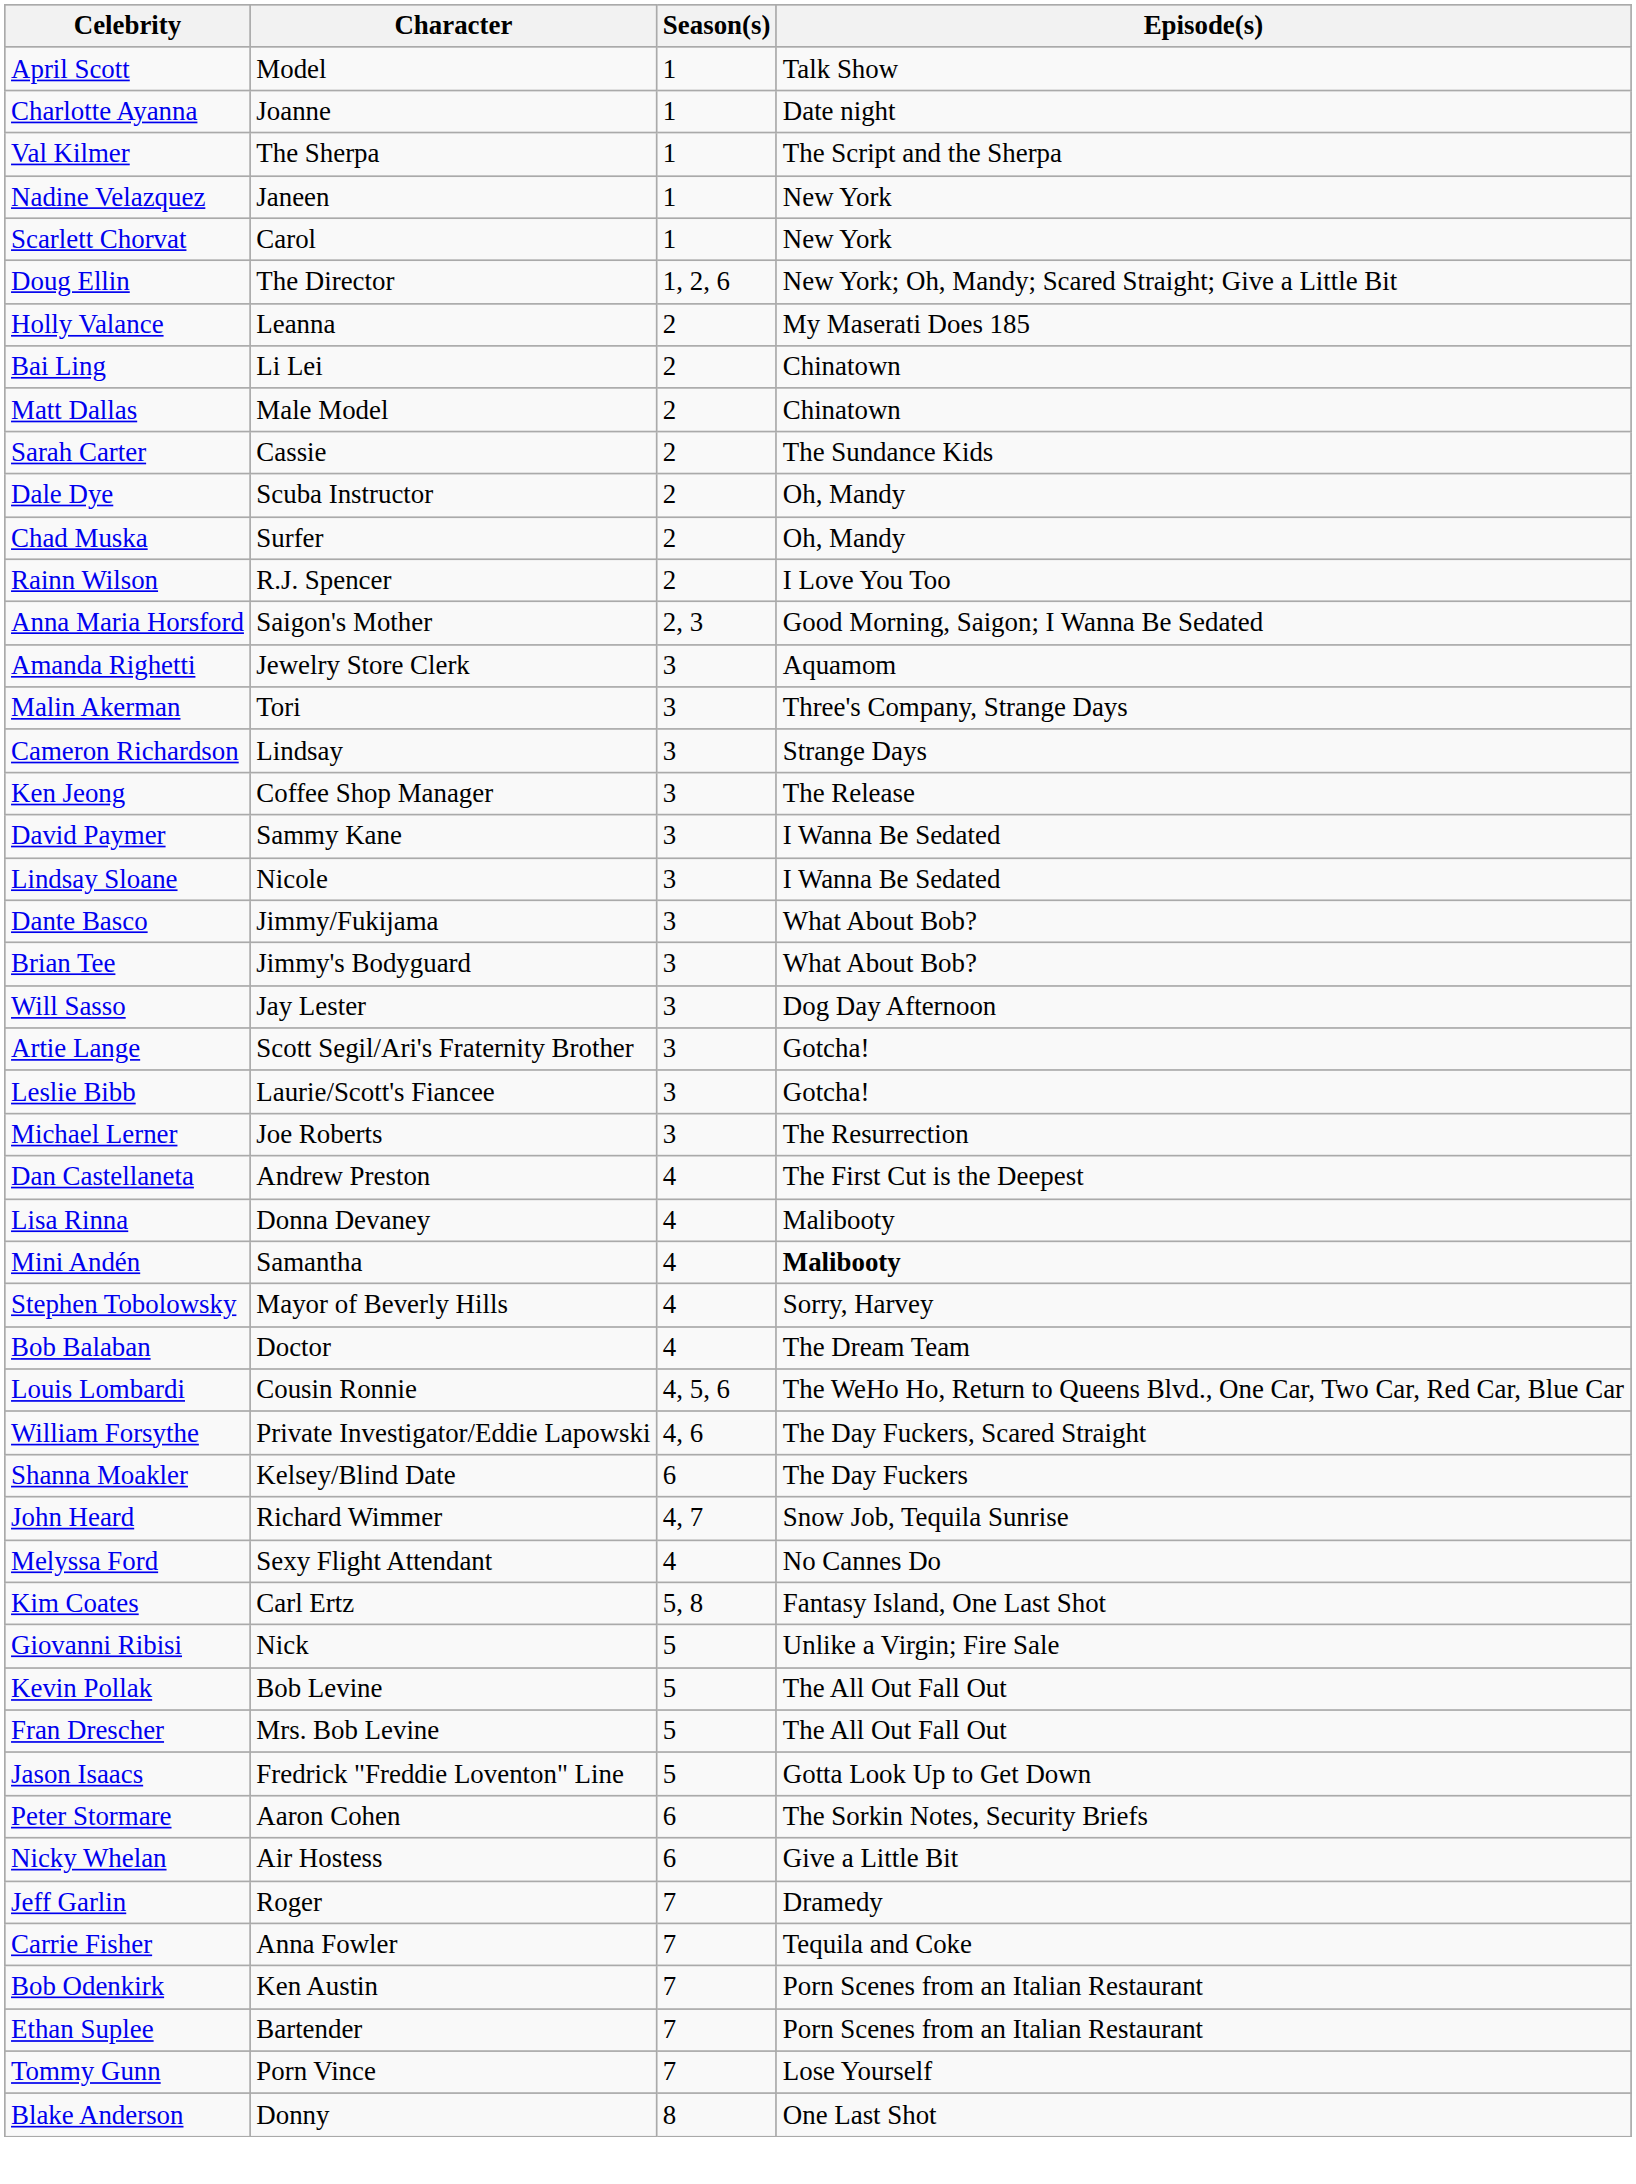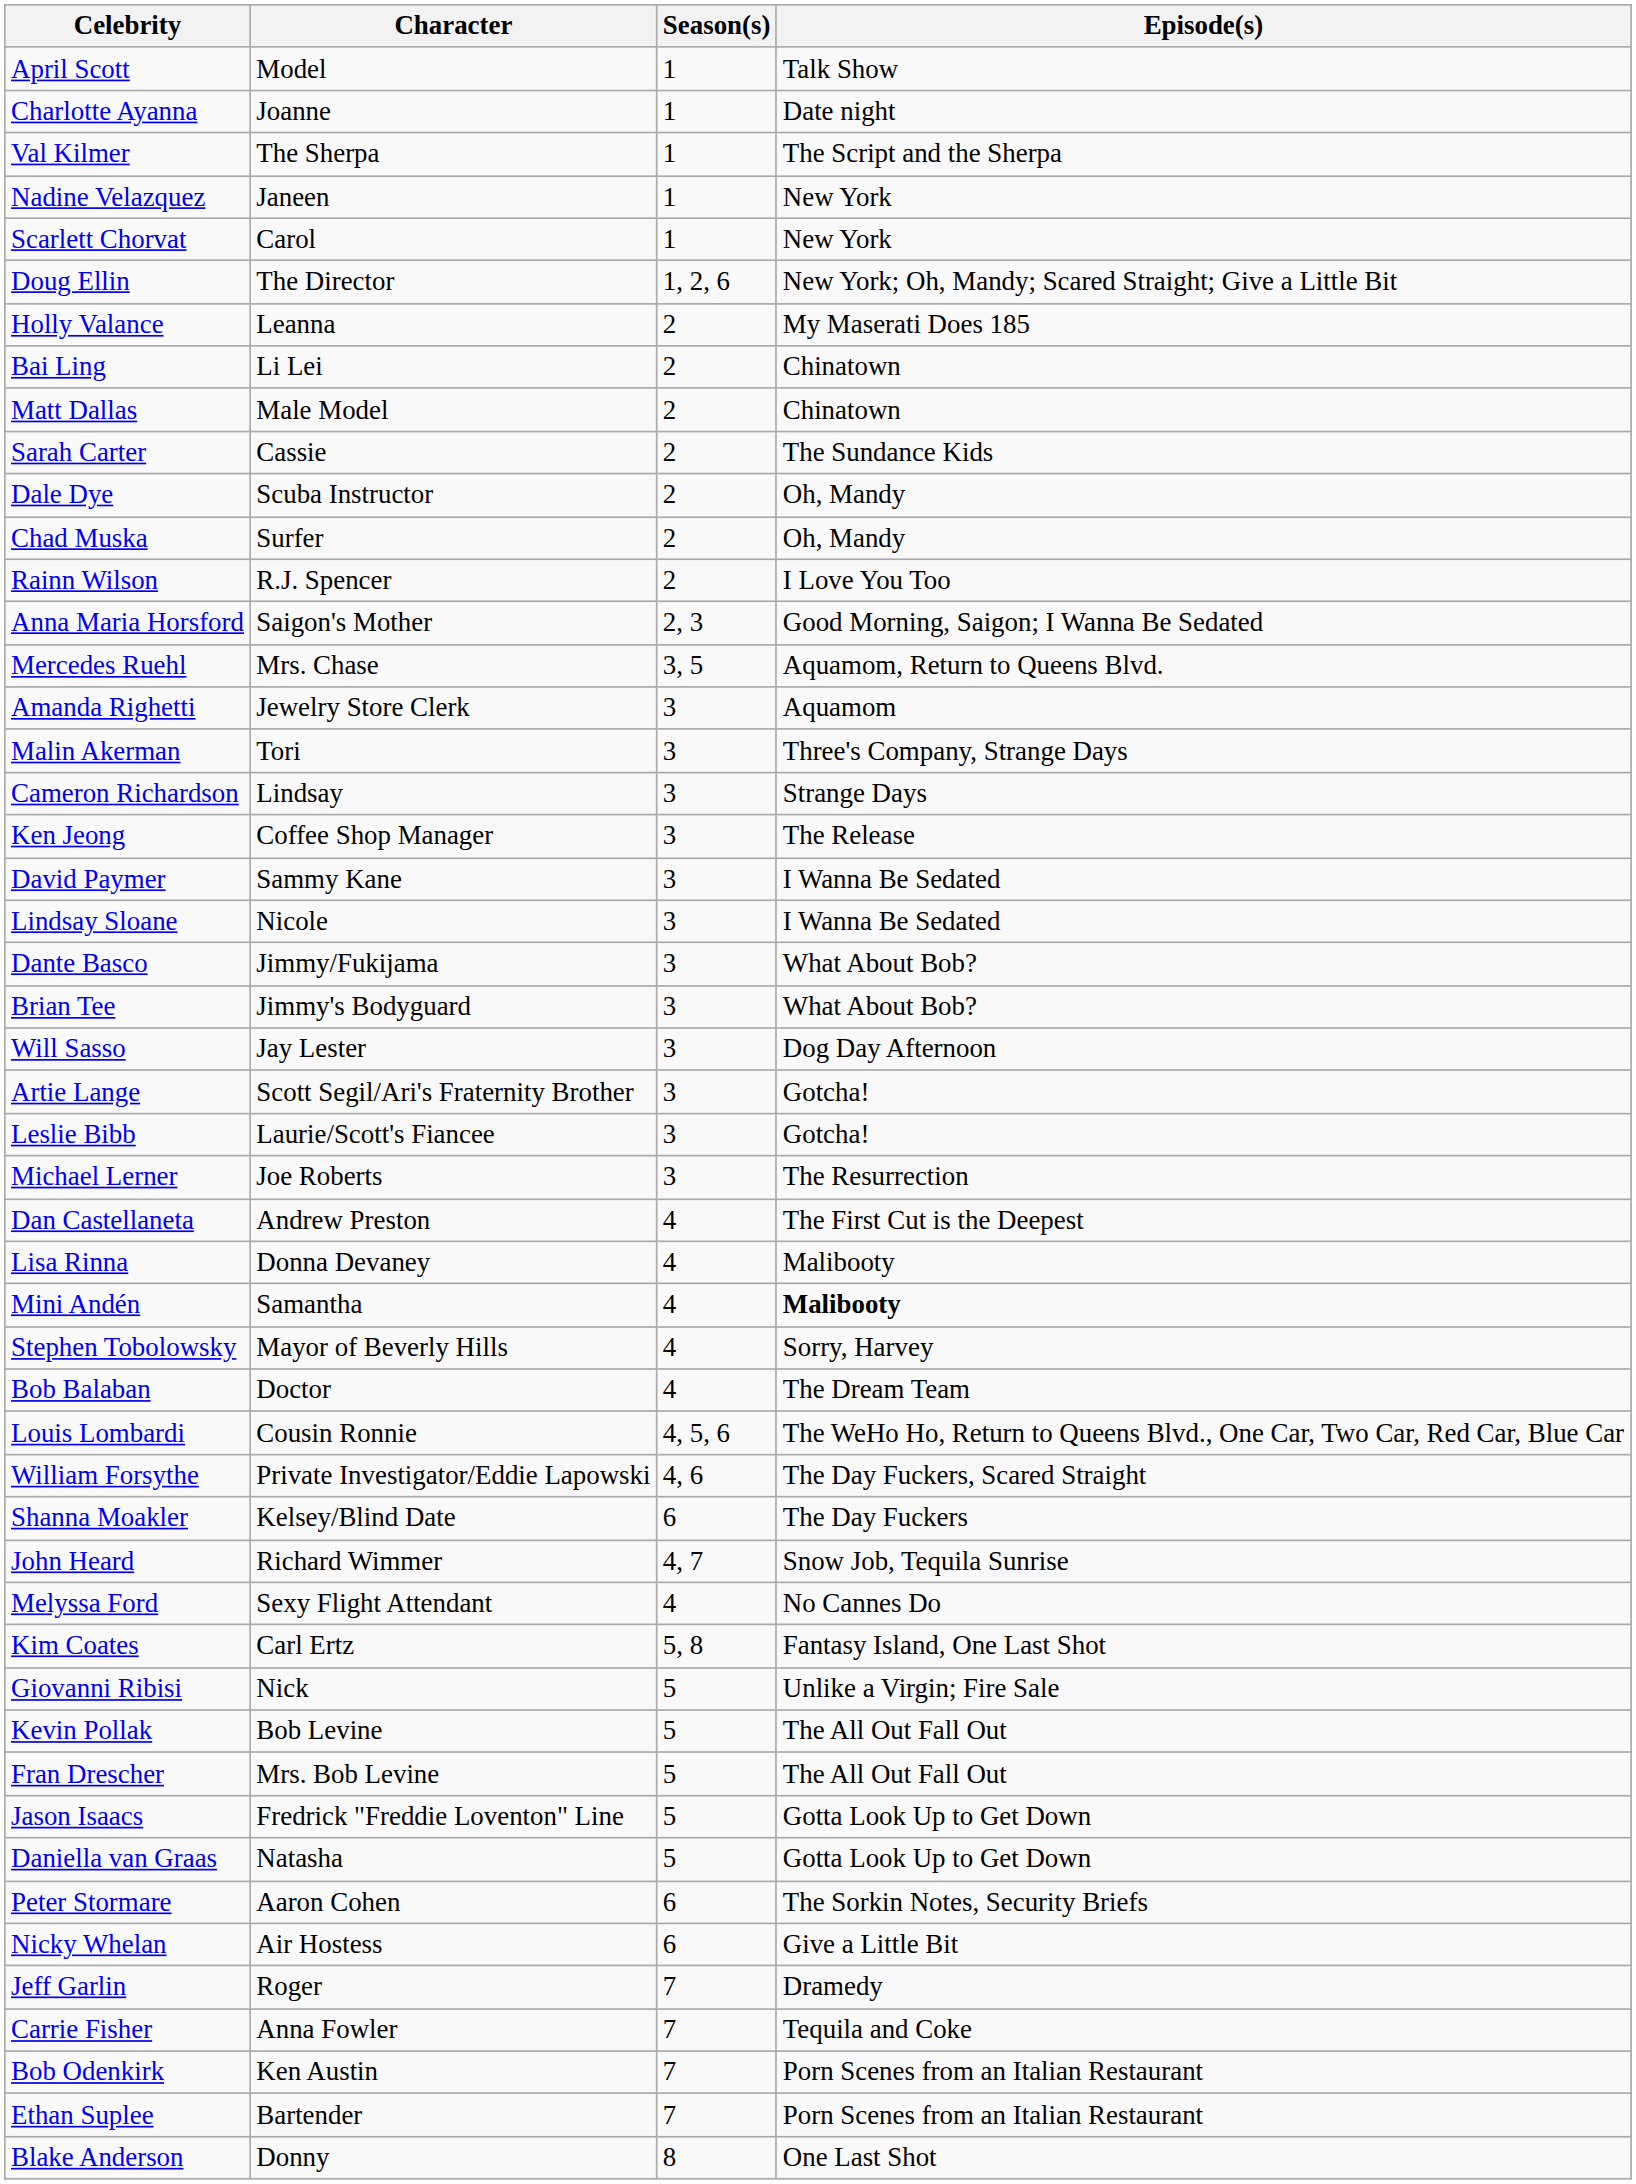 <table class="wikitable sortable">
 <tr>
 <th>Celebrity</th>
 <th>Character</th>
 <th>Season(s)</th>
 <th>Episode(s)</th>
 </tr>
 <tr>
 <td><a href='#'>April Scott</a></td>
 <td>Model</td>
 <td>1</td>
 <td>Talk Show</td>
 </tr>
 <tr>
 <td><a href='#'>Charlotte Ayanna</a></td>
 <td>Joanne</td>
 <td>1</td>
 <td>Date night</td>
 </tr>
 <tr>
 <td><a href='#'>Val Kilmer</a></td>
 <td>The Sherpa</td>
 <td>1</td>
 <td>The Script and the Sherpa</td>
 </tr>
 <tr>
 <td><a href='#'>Nadine Velazquez</a></td>
 <td>Janeen</td>
 <td>1</td>
 <td>New York</td>
 </tr>
 <tr>
 <td><a href='#'>Scarlett Chorvat</a></td>
 <td>Carol</td>
 <td>1</td>
 <td>New York</td>
 </tr>
 <tr>
 <td><a href='#'>Doug Ellin</a></td>
 <td>The Director</td>
 <td>1, 2, 6</td>
 <td>New York; Oh, Mandy; Scared Straight; Give a Little Bit</td>
 </tr>
 <tr>
 <td><a href='#'>Holly Valance</a></td>
 <td>Leanna</td>
 <td>2</td>
 <td>My Maserati Does 185</td>
 </tr>
 <tr>
 <td><a href='#'>Bai Ling</a></td>
 <td>Li Lei</td>
 <td>2</td>
 <td>Chinatown</td>
 </tr>
 <tr>
 <td><a href='#'>Matt Dallas</a></td>
 <td>Male Model</td>
 <td>2</td>
 <td>Chinatown</td>
 </tr>
 <tr>
 <td><a href='#'>Sarah Carter</a></td>
 <td>Cassie</td>
 <td>2</td>
 <td>The Sundance Kids</td>
 </tr>
 <tr>
 <td><a href='#'>Dale Dye</a></td>
 <td>Scuba Instructor</td>
 <td>2</td>
 <td>Oh, Mandy</td>
 </tr>
 <tr>
 <td><a href='#'>Chad Muska</a></td>
 <td>Surfer</td>
 <td>2</td>
 <td>Oh, Mandy</td>
 </tr>
 <tr>
 <td><a href='#'>Rainn Wilson</a></td>
 <td>R.J. Spencer</td>
 <td>2</td>
 <td>I Love You Too</td>
 </tr>
 <tr>
 <td><a href='#'>Anna Maria Horsford</a></td>
 <td>Saigon's Mother</td>
 <td>2, 3</td>
 <td>Good Morning, Saigon; I Wanna Be Sedated</td>
+</tr>
+<tr>
+<td><a href='#'>Mercedes Ruehl</a></td>
+<td>Mrs. Chase</td>
+<td>3, 5</td>
+<td>Aquamom, Return to Queens Blvd.</td>
 </tr>
 <tr>
 <td><a href='#'>Amanda Righetti</a></td>
 <td>Jewelry Store Clerk</td>
 <td>3</td>
 <td>Aquamom</td>
 </tr>
 <tr>
 <td><a href='#'>Malin Akerman</a></td>
 <td>Tori</td>
 <td>3</td>
 <td>Three's Company, Strange Days</td>
 </tr>
 <tr>
 <td><a href='#'>Cameron Richardson</a></td>
 <td>Lindsay</td>
 <td>3</td>
 <td>Strange Days</td>
 </tr>
 <tr>
 <td><a href='#'>Ken Jeong</a></td>
 <td>Coffee Shop Manager</td>
 <td>3</td>
 <td>The Release</td>
 </tr>
 <tr>
 <td><a href='#'>David Paymer</a></td>
 <td>Sammy Kane</td>
 <td>3</td>
 <td>I Wanna Be Sedated</td>
 </tr>
 <tr>
 <td><a href='#'>Lindsay Sloane</a></td>
 <td>Nicole</td>
 <td>3</td>
 <td>I Wanna Be Sedated</td>
 </tr>
 <tr>
 <td><a href='#'>Dante Basco</a></td>
 <td>Jimmy/Fukijama</td>
 <td>3</td>
 <td>What About Bob?</td>
 </tr>
 <tr>
 <td><a href='#'>Brian Tee</a></td>
 <td>Jimmy's Bodyguard</td>
 <td>3</td>
 <td>What About Bob?</td>
 </tr>
 <tr>
 <td><a href='#'>Will Sasso</a></td>
 <td>Jay Lester</td>
 <td>3</td>
 <td>Dog Day Afternoon</td>
 </tr>
 <tr>
 <td><a href='#'>Artie Lange</a></td>
 <td>Scott Segil/Ari's Fraternity Brother</td>
 <td>3</td>
 <td>Gotcha!</td>
 </tr>
 <tr>
 <td><a href='#'>Leslie Bibb</a></td>
 <td>Laurie/Scott's Fiancee</td>
 <td>3</td>
 <td>Gotcha!</td>
 </tr>
 <tr>
 <td><a href='#'>Michael Lerner</a></td>
 <td>Joe Roberts</td>
 <td>3</td>
 <td>The Resurrection</td>
 </tr>
 <tr>
 <td><a href='#'>Dan Castellaneta</a></td>
 <td>Andrew Preston</td>
 <td>4</td>
 <td>The First Cut is the Deepest</td>
 </tr>
 <tr>
 <td><a href='#'>Lisa Rinna</a></td>
 <td>Donna Devaney</td>
 <td>4</td>
 <td>Malibooty</td>
 </tr>
 <tr>
 <td><a href='#'>Mini Andén</a></td>
 <td>Samantha</td>
 <td>4</td>
 <td><strong>Malibooty</strong></td>
 </tr>
 <tr>
 <td><a href='#'>Stephen Tobolowsky</a></td>
 <td>Mayor of Beverly Hills</td>
 <td>4</td>
 <td>Sorry, Harvey</td>
 </tr>
 <tr>
 <td><a href='#'>Bob Balaban</a></td>
 <td>Doctor</td>
 <td>4</td>
 <td>The Dream Team</td>
 </tr>
 <tr>
 <td><a href='#'>Louis Lombardi</a></td>
 <td>Cousin Ronnie</td>
 <td>4, 5, 6</td>
 <td>The WeHo Ho, Return to Queens Blvd., One Car, Two Car, Red Car, Blue Car</td>
 </tr>
 <tr>
 <td><a href='#'>William Forsythe</a></td>
 <td>Private Investigator/Eddie Lapowski</td>
 <td>4, 6</td>
 <td>The Day Fuckers, Scared Straight</td>
 </tr>
 <tr>
 <td><a href='#'>Shanna Moakler</a></td>
 <td>Kelsey/Blind Date</td>
 <td>6</td>
 <td>The Day Fuckers</td>
 </tr>
 <tr>
 <td><a href='#'>John Heard</a></td>
 <td>Richard Wimmer</td>
 <td>4, 7</td>
 <td>Snow Job, Tequila Sunrise</td>
 </tr>
 <tr>
 <td><a href='#'>Melyssa Ford</a></td>
 <td>Sexy Flight Attendant</td>
 <td>4</td>
 <td>No Cannes Do</td>
 </tr>
 <tr>
 <td><a href='#'>Kim Coates</a></td>
 <td>Carl Ertz</td>
 <td>5, 8</td>
 <td>Fantasy Island, One Last Shot</td>
 </tr>
 <tr>
 <td><a href='#'>Giovanni Ribisi</a></td>
 <td>Nick</td>
 <td>5</td>
 <td>Unlike a Virgin; Fire Sale</td>
 </tr>
 <tr>
 <td><a href='#'>Kevin Pollak</a></td>
 <td>Bob Levine</td>
 <td>5</td>
 <td>The All Out Fall Out</td>
 </tr>
 <tr>
 <td><a href='#'>Fran Drescher</a></td>
 <td>Mrs. Bob Levine</td>
 <td>5</td>
 <td>The All Out Fall Out</td>
 </tr>
 <tr>
 <td><a href='#'>Jason Isaacs</a></td>
 <td>Fredrick "Freddie Loventon" Line</td>
 <td>5</td>
 <td>Gotta Look Up to Get Down</td>
 </tr>
 <tr>
+<td><a href='#'>Daniella van Graas</a></td>
+<td>Natasha</td>
+<td>5</td>
+<td>Gotta Look Up to Get Down</td>
+</tr>
+<tr>
 <td><a href='#'>Peter Stormare</a></td>
 <td>Aaron Cohen</td>
 <td>6</td>
 <td>The Sorkin Notes, Security Briefs</td>
 </tr>
 <tr>
 <td><a href='#'>Nicky Whelan</a></td>
 <td>Air Hostess</td>
 <td>6</td>
 <td>Give a Little Bit</td>
 </tr>
 <tr>
 <td><a href='#'>Jeff Garlin</a></td>
 <td>Roger</td>
 <td>7</td>
 <td>Dramedy</td>
 </tr>
 <tr>
 <td><a href='#'>Carrie Fisher</a></td>
 <td>Anna Fowler</td>
 <td>7</td>
 <td>Tequila and Coke</td>
 </tr>
 <tr>
 <td><a href='#'>Bob Odenkirk</a></td>
 <td>Ken Austin</td>
 <td>7</td>
 <td>Porn Scenes from an Italian Restaurant</td>
 </tr>
 <tr>
 <td><a href='#'>Ethan Suplee</a></td>
 <td>Bartender</td>
 <td>7</td>
 <td>Porn Scenes from an Italian Restaurant</td>
 </tr>
 <tr>
-<td><a href='#'>Tommy Gunn</a></td>
-<td>Porn Vince</td>
-<td>7</td>
-<td>Lose Yourself</td>
-</tr>
-<tr>
 <td><a href='#'>Blake Anderson</a></td>
 <td>Donny</td>
 <td>8</td>
 <td>One Last Shot</td>
 </tr>
 </table>
